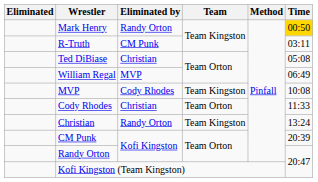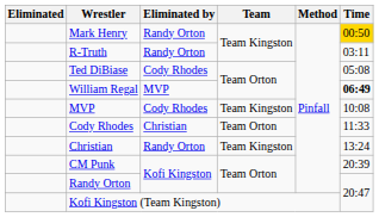 <table class="wikitable sortable">
 <tr>
 <th>Eliminated</th>
 <th>Wrestler</th>
 <th>Eliminated by</th>
 <th>Team</th>
 <th>Method</th>
 <th>Time</th>
 </tr>
 <tr>
 <td></td>
 <td><a href='#'>Mark Henry</a></td>
 <td><a href='#'>Randy Orton</a></td>
 <td rowspan=2>Team Kingston</td>
 <td rowspan=9><a href='#'>Pinfall</a></td>
 <td style="background: gold;">00:50</td>
 </tr>
 <tr>
 <td></td>
 <td><a href='#'>R-Truth</a></td>
-<td><a href='#'>CM Punk</a></td>
+<td><a href='#'>Randy Orton</a></td>
 <td>03:11</td>
 </tr>
 <tr>
 <td></td>
 <td><a href='#'>Ted DiBiase</a></td>
-<td><a href='#'>Christian</a></td>
+<td><a href='#'>Cody Rhodes</a></td>
 <td rowspan=2>Team Orton</td>
 <td>05:08</td>
 </tr>
 <tr>
 <td></td>
 <td><a href='#'>William Regal</a></td>
 <td><a href='#'>MVP</a></td>
-<td>06:49</td>
+<td><strong>06:49</strong></td>
 </tr>
 <tr>
 <td></td>
 <td><a href='#'>MVP</a></td>
 <td><a href='#'>Cody Rhodes</a></td>
 <td>Team Kingston</td>
 <td>10:08</td>
 </tr>
 <tr>
 <td></td>
 <td><a href='#'>Cody Rhodes</a></td>
 <td><a href='#'>Christian</a></td>
 <td>Team Orton</td>
 <td>11:33</td>
 </tr>
 <tr>
 <td></td>
 <td><a href='#'>Christian</a></td>
 <td><a href='#'>Randy Orton</a></td>
 <td>Team Kingston</td>
 <td>13:24</td>
 </tr>
 <tr>
 <td></td>
 <td><a href='#'>CM Punk</a></td>
 <td rowspan=2><a href='#'>Kofi Kingston</a></td>
 <td rowspan=2>Team Orton</td>
 <td>20:39</td>
 </tr>
 <tr>
 <td></td>
 <td><a href='#'>Randy Orton</a></td>
 <td rowspan=2>20:47</td>
 </tr>
 <tr>
 <td></td>
 <td colspan="4"><a href='#'>Kofi Kingston</a> (Team Kingston)</td>
 </tr>
 </table>
